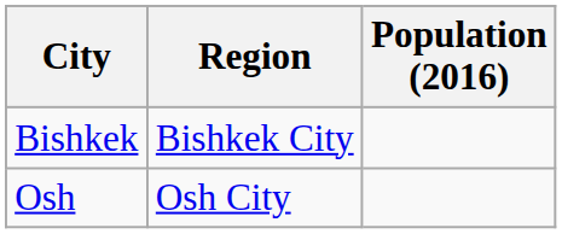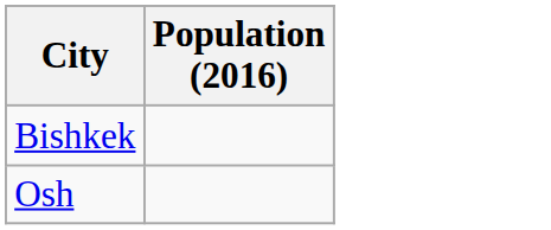 <table class="wikitable sortable sticky-header col3right">
 <tr>
 <th>City</th>
-<th>Region</th>
 <th>Population<br>(2016)</th>
 </tr>
 <tr>
 <td><a href='#'>Bishkek</a></td>
-<td><a href='#'>Bishkek City</a></td>
 <td></td>
 </tr>
 <tr>
 <td><a href='#'>Osh</a></td>
-<td><a href='#'>Osh City</a></td>
 <td></td>
 </tr>
 </table>
